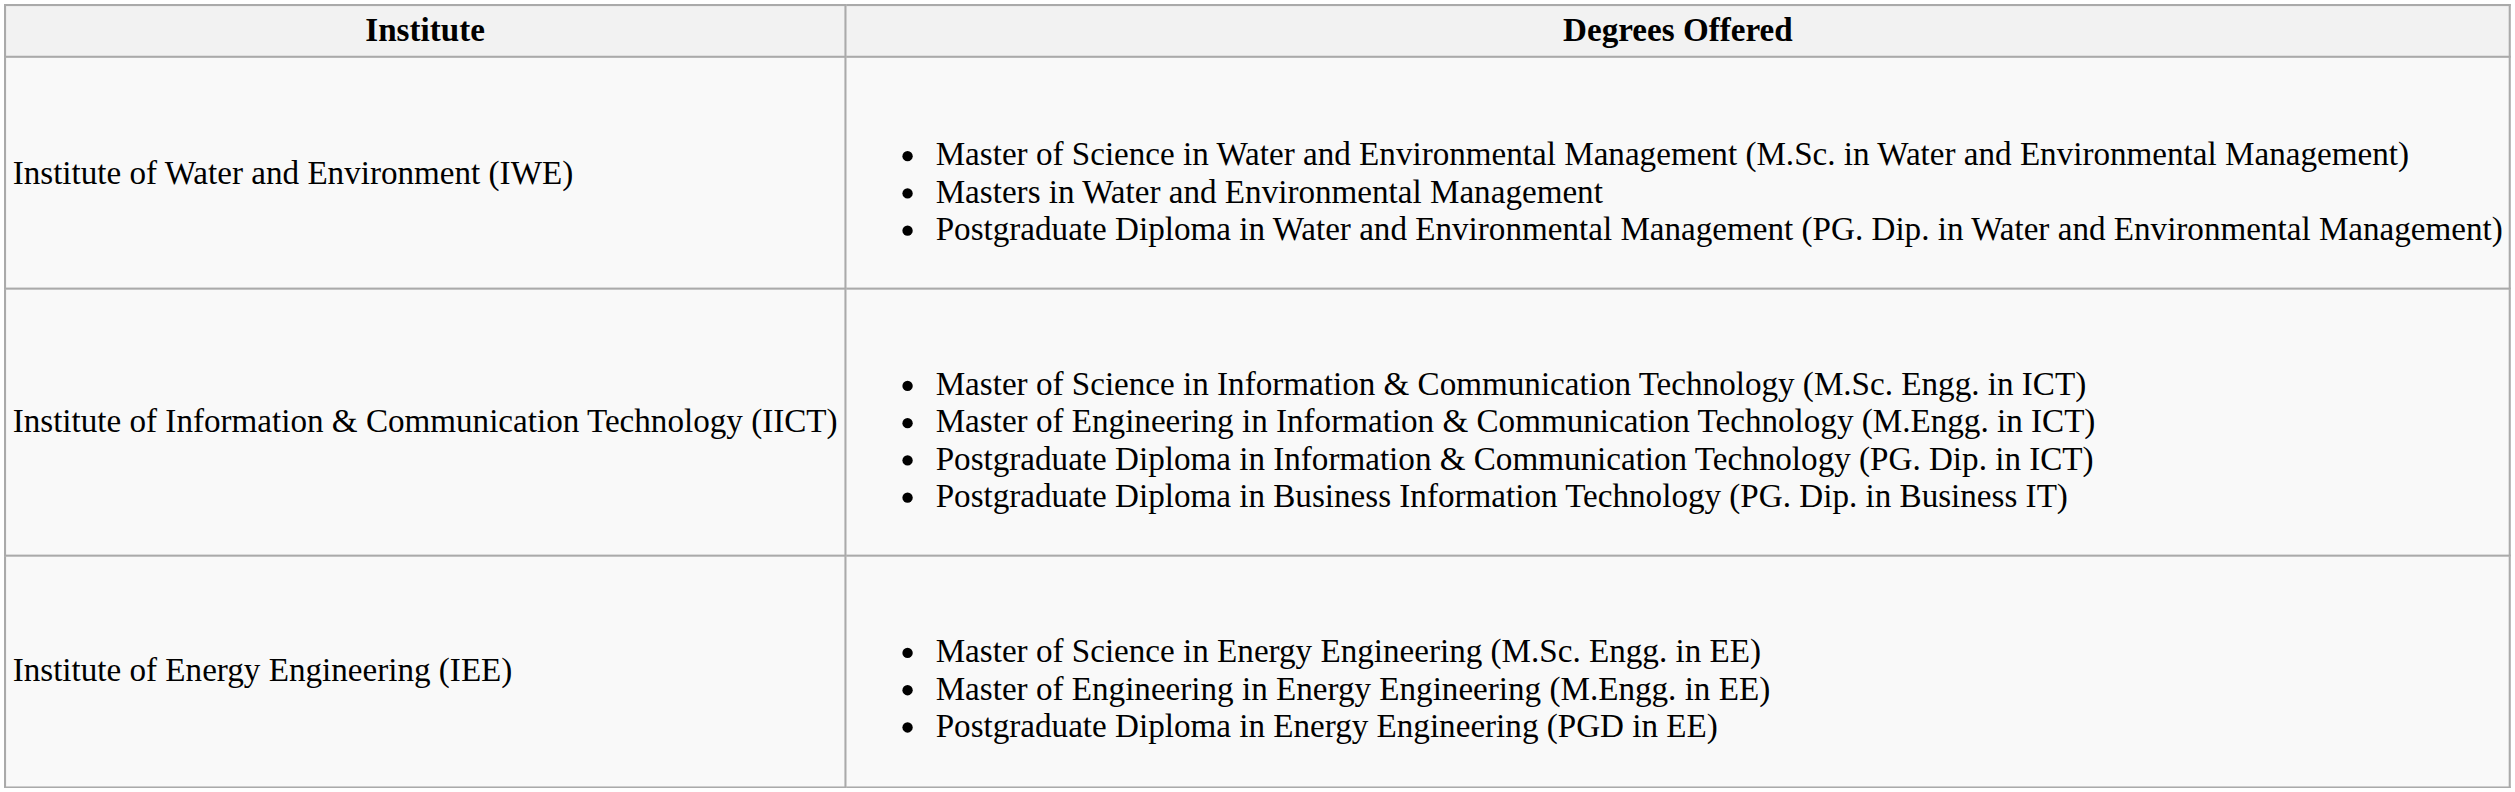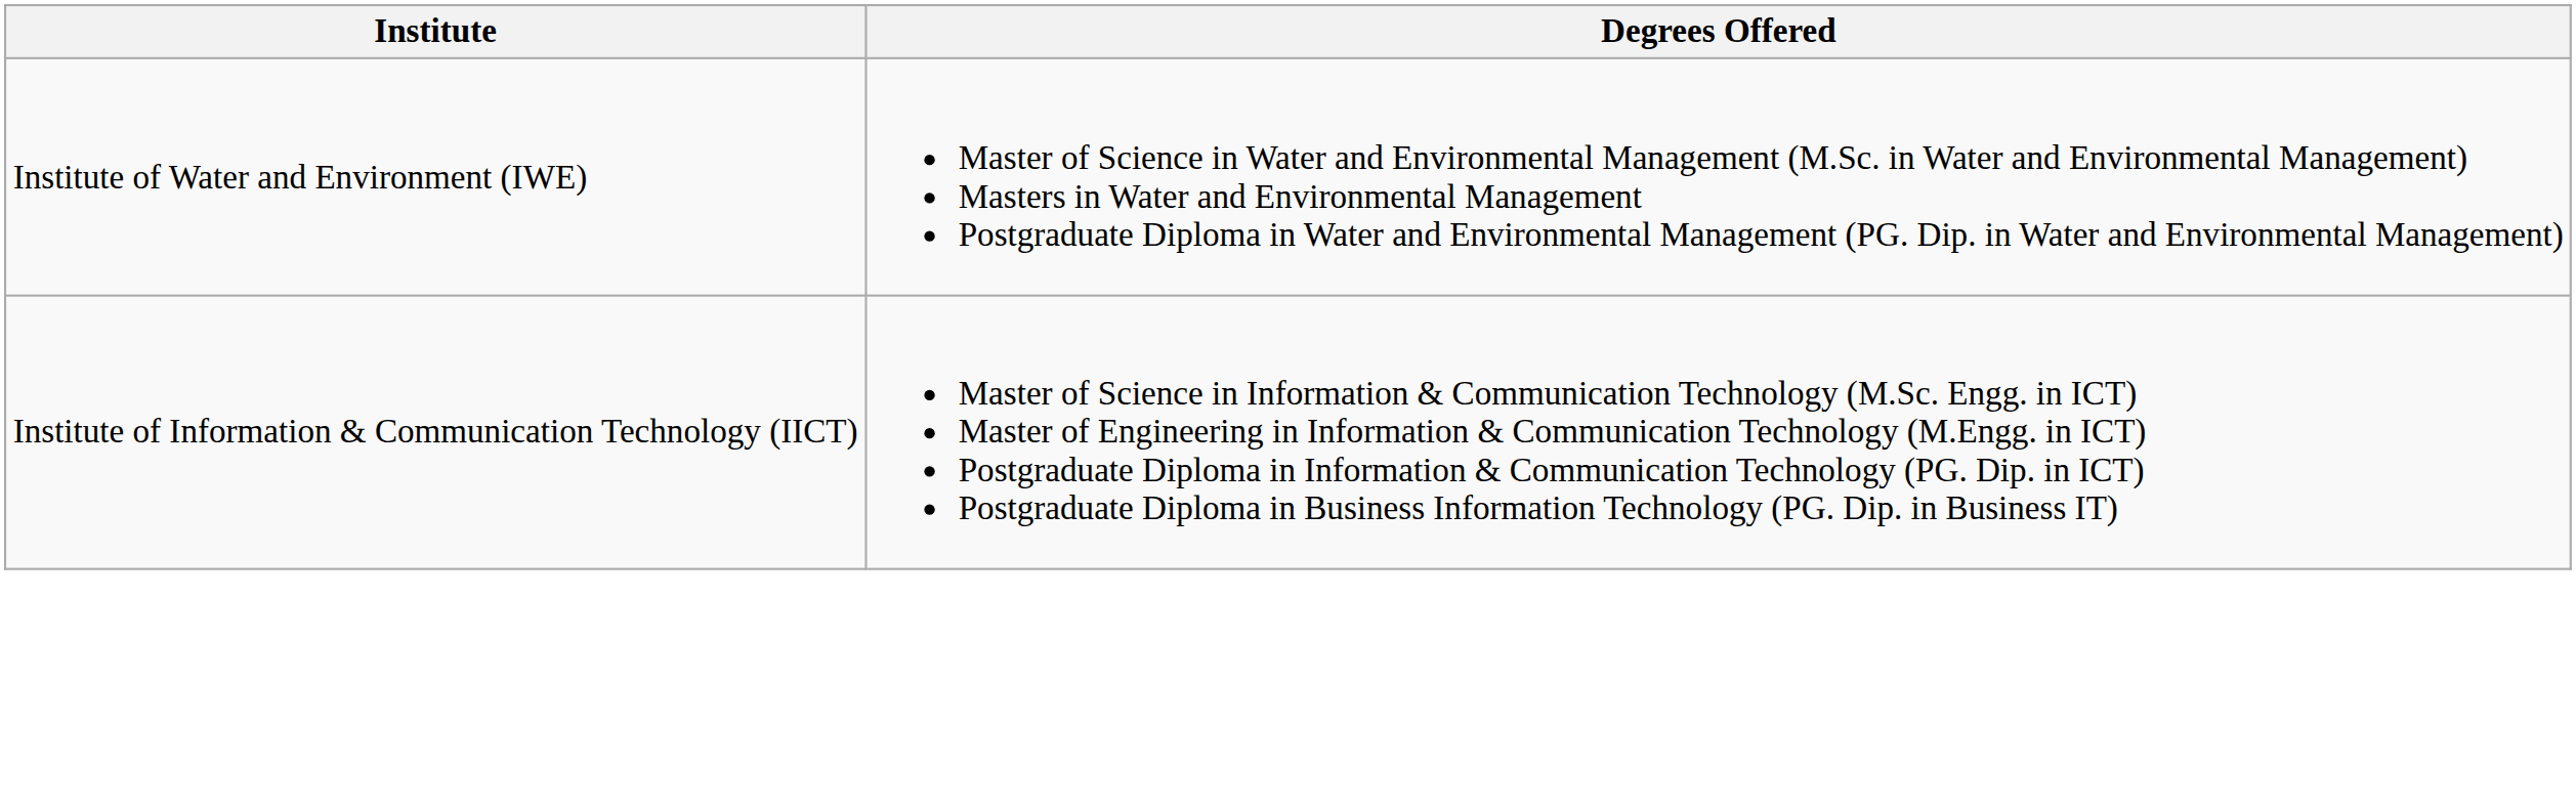 <table class="wikitable">
 <tr>
 <th>Institute</th>
 <th>Degrees Offered</th>
 </tr>
 <tr>
 <td>Institute of Water and Environment (IWE)</td>
 <td><br><ul><li>Master of Science in Water and Environmental Management (M.Sc. in Water and Environmental Management)</li><li>Masters in Water and Environmental Management</li><li>Postgraduate Diploma in Water and Environmental Management (PG. Dip. in Water and Environmental Management)</li></ul></td>
 </tr>
 <tr>
 <td>Institute of Information & Communication Technology (IICT)</td>
 <td><br><ul><li>Master of Science in Information & Communication Technology (M.Sc. Engg. in ICT)</li><li>Master of Engineering in Information & Communication Technology (M.Engg. in ICT)</li><li>Postgraduate Diploma in Information & Communication Technology (PG. Dip. in ICT)</li><li>Postgraduate Diploma in Business Information Technology (PG. Dip. in Business IT)</li></ul></td>
 </tr>
-<tr>
-<td>Institute of Energy Engineering (IEE)</td>
-<td><br><ul><li>Master of Science in Energy Engineering (M.Sc. Engg. in EE)</li><li>Master of Engineering in Energy Engineering (M.Engg. in EE)</li><li>Postgraduate Diploma in Energy Engineering (PGD in EE)</li></ul></td>
-</tr>
 </table>
